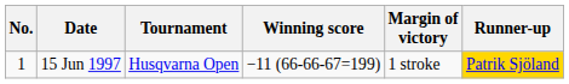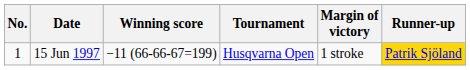 <table class="wikitable" style="font-size:95%;">
 <tr>
 <th>No.</th>
 <th>Date</th>
+<th>Winning score</th>
 <th>Tournament</th>
-<th>Winning score</th>
 <th>Margin of<br>victory</th>
 <th>Runner-up</th>
 </tr>
 <tr>
 <td align=center>1</td>
 <td align=right>15 Jun <a href='#'>1997</a></td>
+<td>−11 (66-66-67=199)</td>
 <td><a href='#'>Husqvarna Open</a></td>
-<td>−11 (66-66-67=199)</td>
 <td>1 stroke</td>
 <td style="background: gold;"> <a href='#'>Patrik Sjöland</a></td>
 </tr>
 </table>
